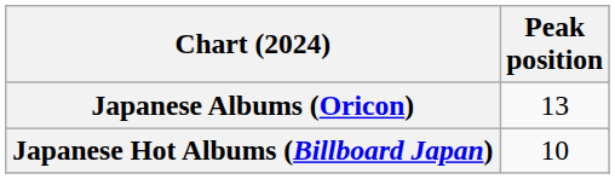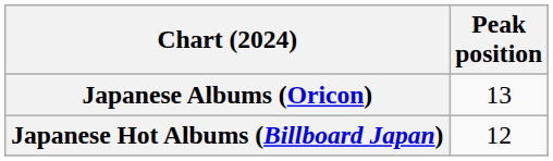 <table class="wikitable sortable plainrowheaders" style="text-align:center">
 <tr>
 <th scope="col">Chart (2024)</th>
 <th scope="col">Peak<br>position</th>
 </tr>
 <tr>
 <th scope="row">Japanese Albums (<a href='#'>Oricon</a>)</th>
 <td>13</td>
 </tr>
 <tr>
 <th scope="row">Japanese Hot Albums (<em><a href='#'>Billboard Japan</a></em>)</th>
-<td>10</td>
+<td>12</td>
 </tr>
 </table>
